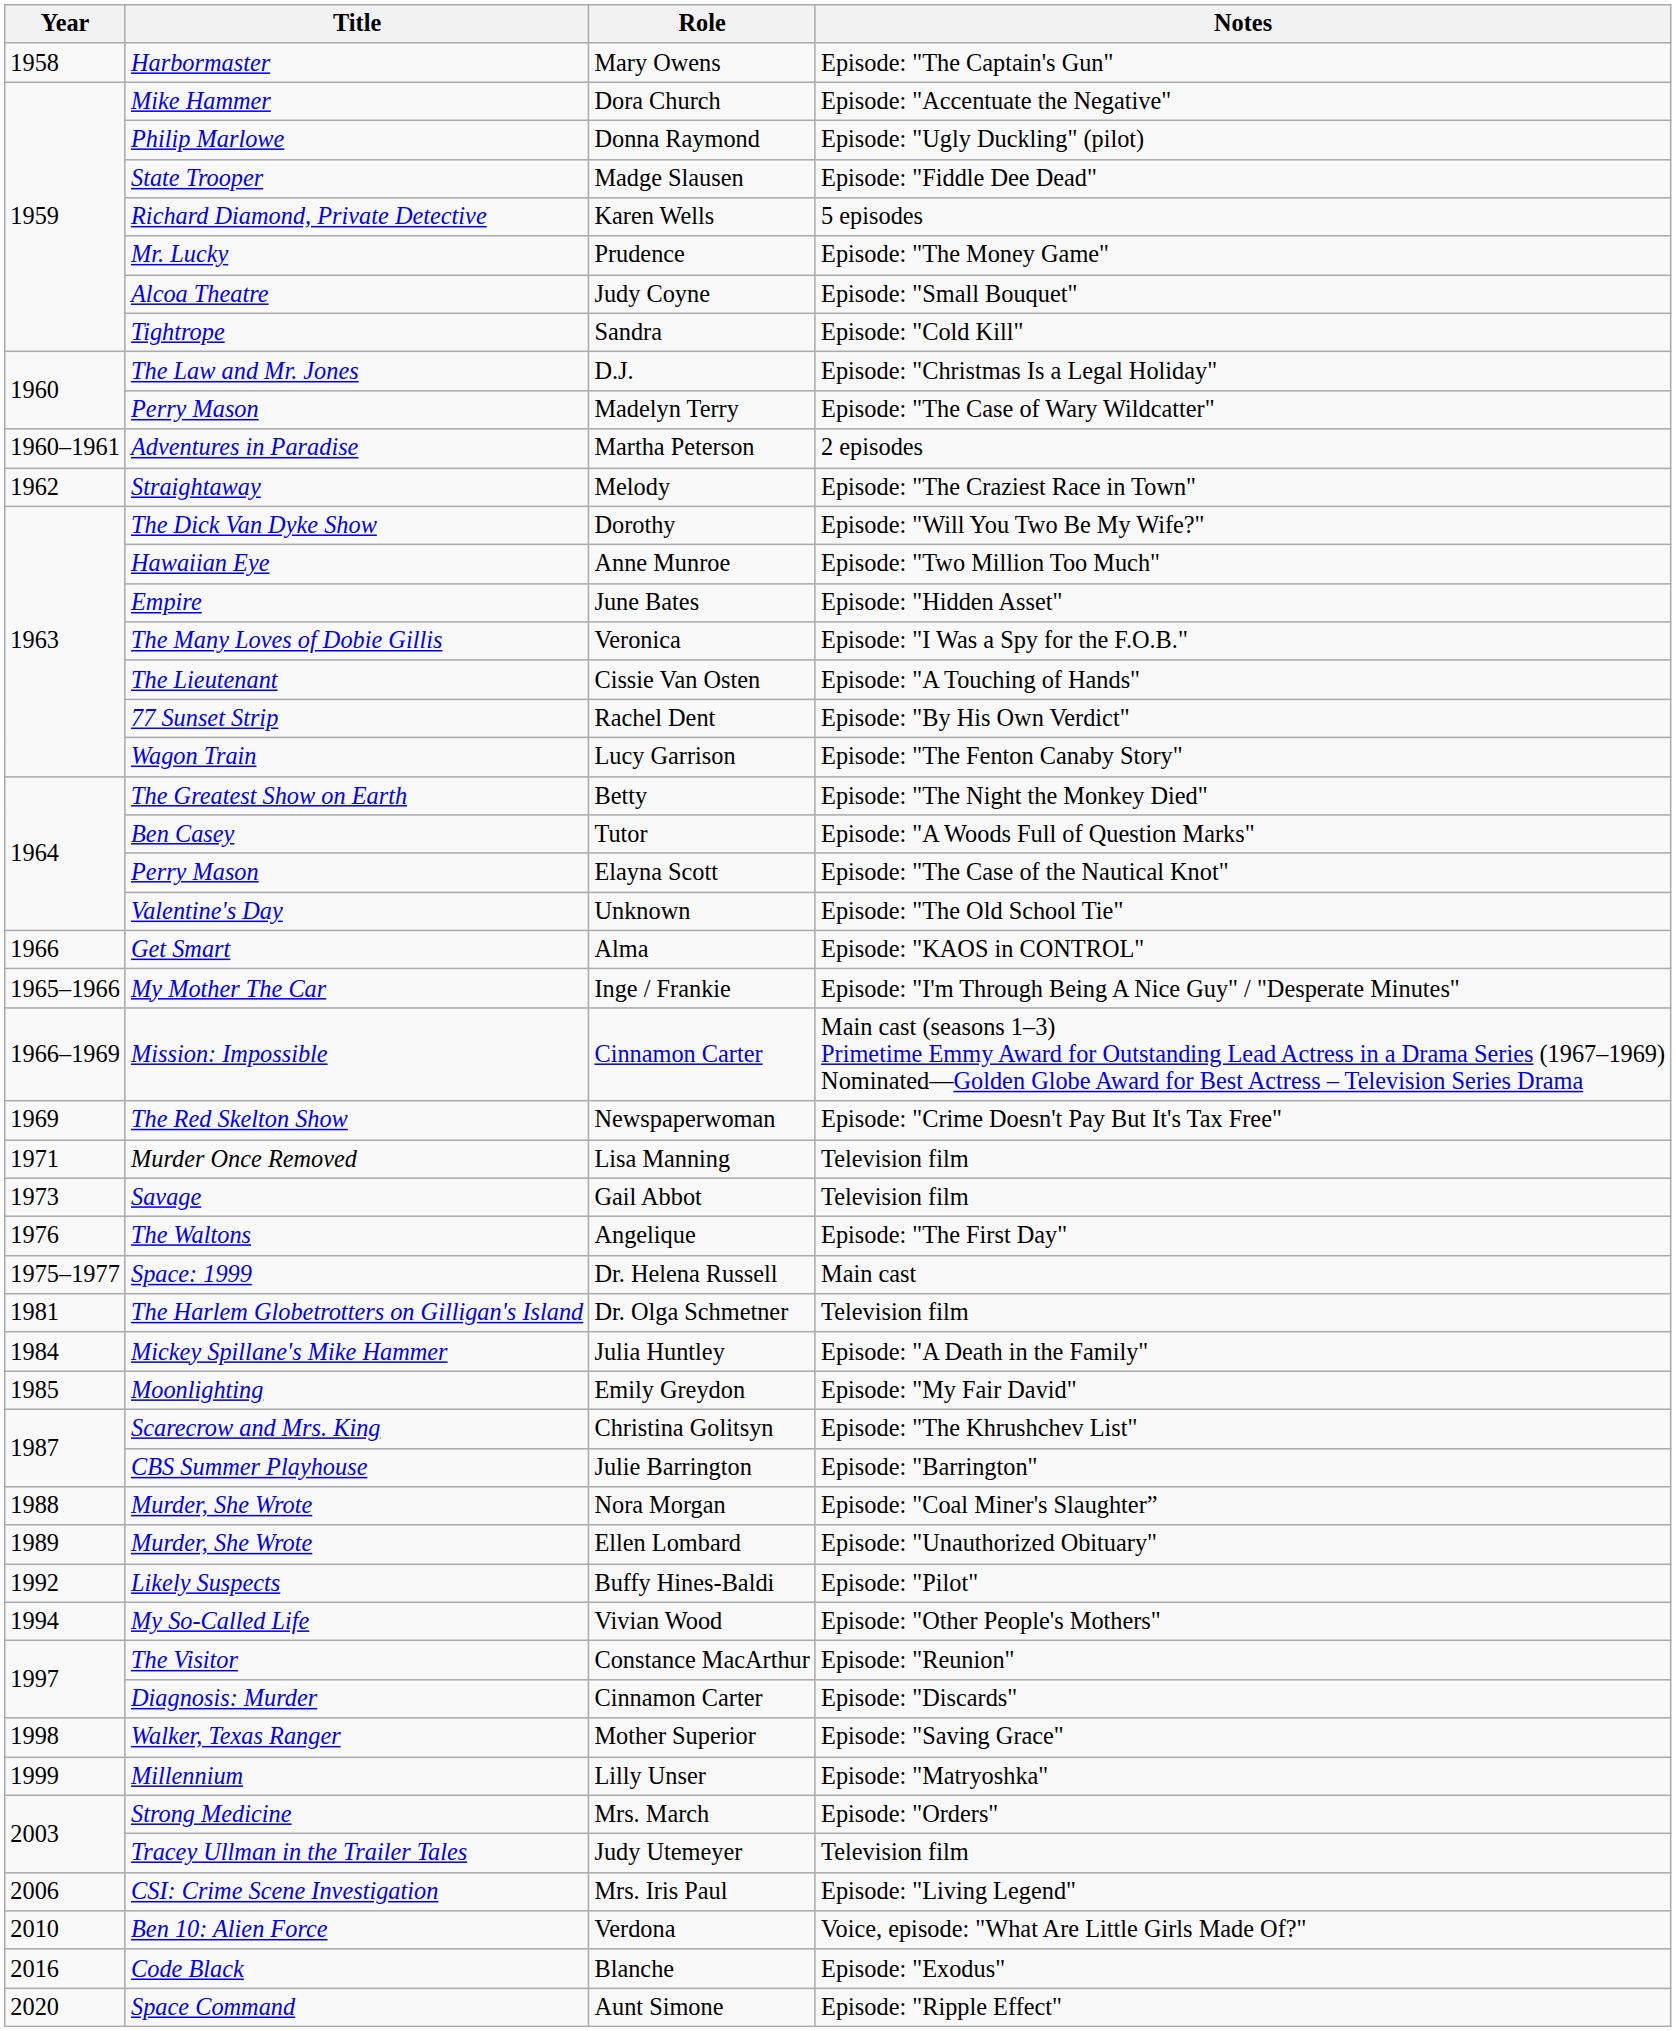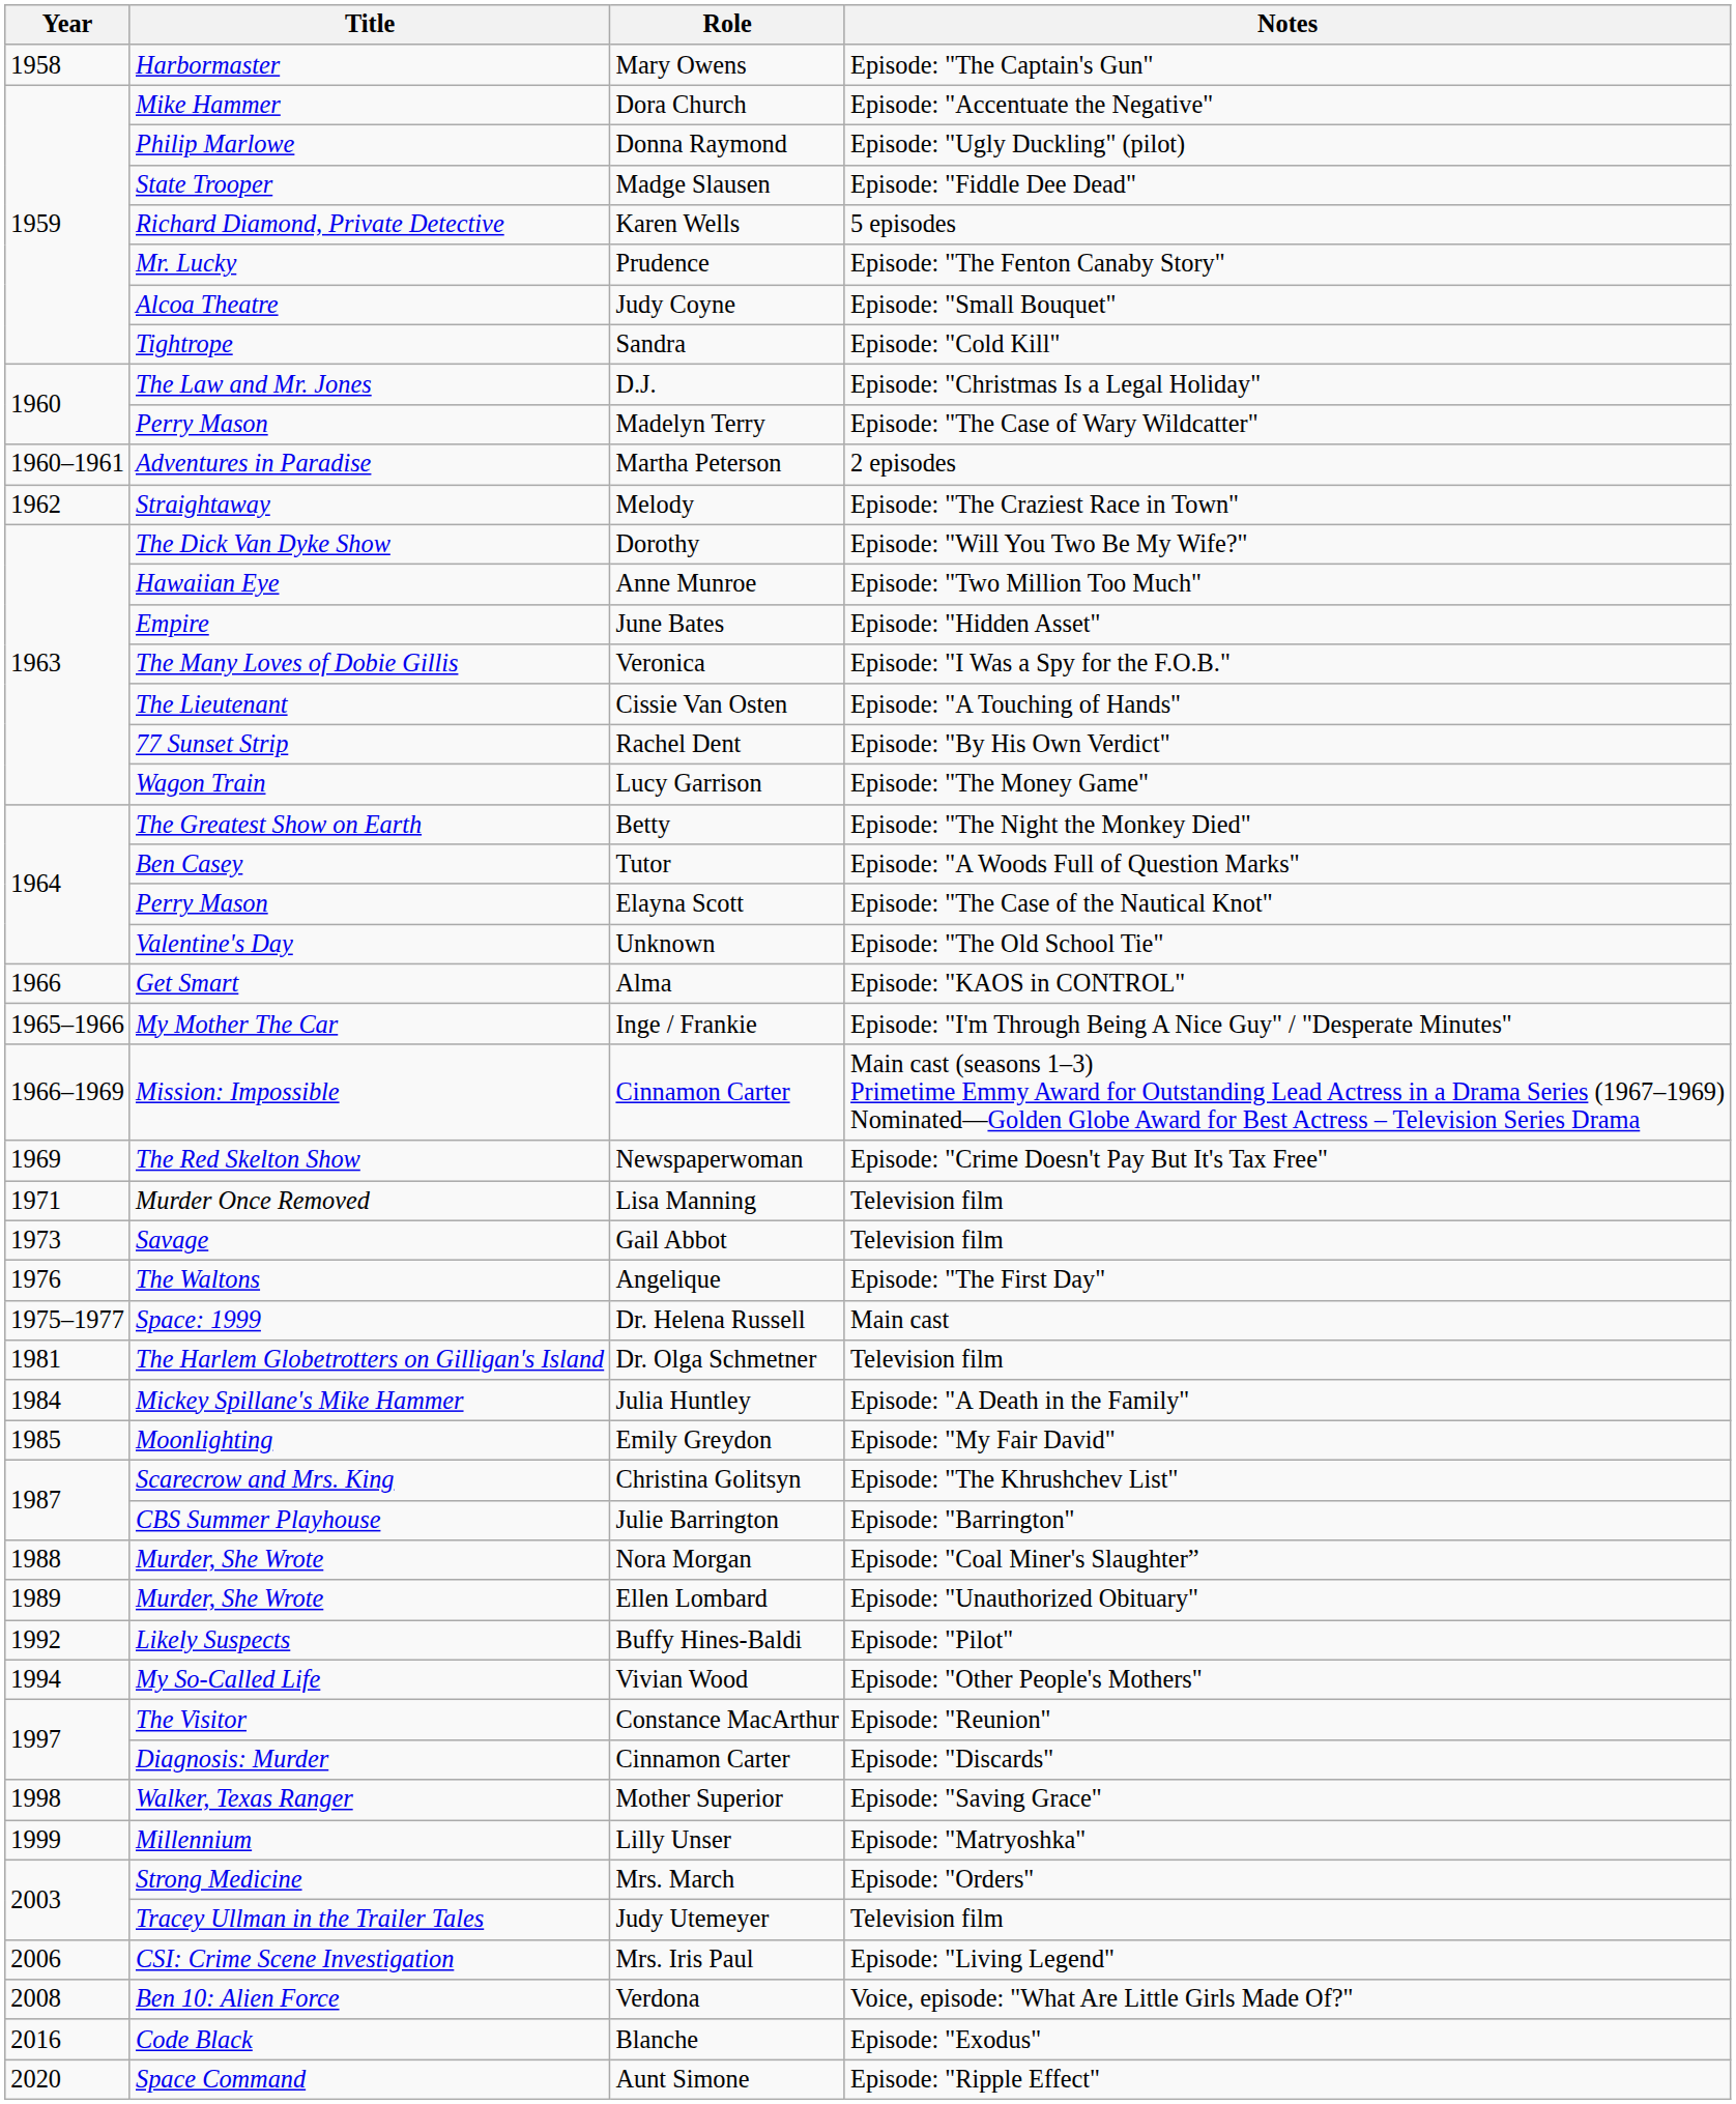 <table class="wikitable sortable">
 <tr>
 <th>Year</th>
 <th>Title</th>
 <th>Role</th>
 <th class="unsortable">Notes</th>
 </tr>
 <tr>
 <td>1958</td>
 <td><em><a href='#'>Harbormaster</a></em></td>
 <td>Mary Owens</td>
 <td>Episode: "The Captain's Gun"</td>
 </tr>
 <tr>
 <td rowspan="7">1959</td>
 <td><em><a href='#'>Mike Hammer</a></em></td>
 <td>Dora Church</td>
 <td>Episode: "Accentuate the Negative"</td>
 </tr>
 <tr>
 <td><em><a href='#'>Philip Marlowe</a></em></td>
 <td>Donna Raymond</td>
 <td>Episode: "Ugly Duckling" (pilot)</td>
 </tr>
 <tr>
 <td><em><a href='#'>State Trooper</a></em></td>
 <td>Madge Slausen</td>
 <td>Episode: "Fiddle Dee Dead"</td>
 </tr>
 <tr>
 <td><em><a href='#'>Richard Diamond, Private Detective</a></em></td>
 <td>Karen Wells</td>
 <td>5 episodes</td>
 </tr>
 <tr>
 <td><em><a href='#'>Mr. Lucky</a></em></td>
 <td>Prudence</td>
-<td>Episode: "The Money Game"</td>
+<td>Episode: "The Fenton Canaby Story"</td>
 </tr>
 <tr>
 <td><em><a href='#'>Alcoa Theatre</a></em></td>
 <td>Judy Coyne</td>
 <td>Episode: "Small Bouquet"</td>
 </tr>
 <tr>
 <td><em><a href='#'>Tightrope</a></em></td>
 <td>Sandra</td>
 <td>Episode: "Cold Kill"</td>
 </tr>
 <tr>
 <td rowspan="2">1960</td>
 <td><em><a href='#'>The Law and Mr. Jones</a></em></td>
 <td>D.J.</td>
 <td>Episode: "Christmas Is a Legal Holiday"</td>
 </tr>
 <tr>
 <td><em><a href='#'>Perry Mason</a></em></td>
 <td>Madelyn Terry</td>
 <td>Episode: "The Case of Wary Wildcatter"</td>
 </tr>
 <tr>
 <td>1960–1961</td>
 <td><em><a href='#'>Adventures in Paradise</a></em></td>
 <td>Martha Peterson</td>
 <td>2 episodes</td>
 </tr>
 <tr>
 <td>1962</td>
 <td><em><a href='#'>Straightaway</a></em></td>
 <td>Melody</td>
 <td>Episode: "The Craziest Race in Town"</td>
 </tr>
 <tr>
 <td rowspan="7">1963</td>
 <td><em><a href='#'>The Dick Van Dyke Show</a></em></td>
 <td>Dorothy</td>
 <td>Episode: "Will You Two Be My Wife?"</td>
 </tr>
 <tr>
 <td><em><a href='#'>Hawaiian Eye</a></em></td>
 <td>Anne Munroe</td>
 <td>Episode: "Two Million Too Much"</td>
 </tr>
 <tr>
 <td><em><a href='#'>Empire</a></em></td>
 <td>June Bates</td>
 <td>Episode: "Hidden Asset"</td>
 </tr>
 <tr>
 <td><em><a href='#'>The Many Loves of Dobie Gillis</a></em></td>
 <td>Veronica</td>
 <td>Episode: "I Was a Spy for the F.O.B."</td>
 </tr>
 <tr>
 <td><em><a href='#'>The Lieutenant</a></em></td>
 <td>Cissie Van Osten</td>
 <td>Episode: "A Touching of Hands"</td>
 </tr>
 <tr>
 <td><em><a href='#'>77 Sunset Strip</a></em></td>
 <td>Rachel Dent</td>
 <td>Episode: "By His Own Verdict"</td>
 </tr>
 <tr>
 <td><em><a href='#'>Wagon Train</a></em></td>
 <td>Lucy Garrison</td>
-<td>Episode: "The Fenton Canaby Story"</td>
+<td>Episode: "The Money Game"</td>
 </tr>
 <tr>
 <td rowspan="4">1964</td>
 <td><em><a href='#'>The Greatest Show on Earth</a></em></td>
 <td>Betty</td>
 <td>Episode: "The Night the Monkey Died"</td>
 </tr>
 <tr>
 <td><em><a href='#'>Ben Casey</a></em></td>
 <td>Tutor</td>
 <td>Episode: "A Woods Full of Question Marks"</td>
 </tr>
 <tr>
 <td><em><a href='#'>Perry Mason</a></em></td>
 <td>Elayna Scott</td>
 <td>Episode: "The Case of the Nautical Knot"</td>
 </tr>
 <tr>
 <td><em><a href='#'>Valentine's Day</a></em></td>
 <td>Unknown</td>
 <td>Episode: "The Old School Tie"</td>
 </tr>
 <tr>
 <td>1966</td>
 <td><em><a href='#'>Get Smart</a></em></td>
 <td>Alma</td>
 <td>Episode: "KAOS in CONTROL"</td>
 </tr>
 <tr>
 <td>1965–1966</td>
 <td><em><a href='#'>My Mother The Car</a></em></td>
 <td>Inge / Frankie</td>
 <td>Episode: "I'm Through Being A Nice Guy" / "Desperate Minutes"</td>
 </tr>
 <tr>
 <td>1966–1969</td>
 <td><em><a href='#'>Mission: Impossible</a></em></td>
 <td><a href='#'>Cinnamon Carter</a></td>
 <td>Main cast (seasons 1–3)<br><a href='#'>Primetime Emmy Award for Outstanding Lead Actress in a Drama Series</a> (1967–1969)<br>Nominated—<a href='#'>Golden Globe Award for Best Actress – Television Series Drama</a></td>
 </tr>
 <tr>
 <td>1969</td>
 <td><em><a href='#'>The Red Skelton Show</a></em></td>
 <td>Newspaperwoman</td>
 <td>Episode: "Crime Doesn't Pay But It's Tax Free"</td>
 </tr>
 <tr>
 <td>1971</td>
 <td><em>Murder Once Removed</em></td>
 <td>Lisa Manning</td>
 <td>Television film</td>
 </tr>
 <tr>
 <td>1973</td>
 <td><em><a href='#'>Savage</a></em></td>
 <td>Gail Abbot</td>
 <td>Television film</td>
 </tr>
 <tr>
 <td>1976</td>
 <td><em><a href='#'>The Waltons</a></em></td>
 <td>Angelique</td>
 <td>Episode: "The First Day"</td>
 </tr>
 <tr>
 <td>1975–1977</td>
 <td><em><a href='#'>Space: 1999</a></em></td>
 <td>Dr. Helena Russell</td>
 <td>Main cast</td>
 </tr>
 <tr>
 <td>1981</td>
 <td><em><a href='#'>The Harlem Globetrotters on Gilligan's Island</a></em></td>
 <td>Dr. Olga Schmetner</td>
 <td>Television film</td>
 </tr>
 <tr>
 <td>1984</td>
 <td><em><a href='#'>Mickey Spillane's Mike Hammer</a></em></td>
 <td>Julia Huntley</td>
 <td>Episode: "A Death in the Family"</td>
 </tr>
 <tr>
 <td>1985</td>
 <td><em><a href='#'>Moonlighting</a></em></td>
 <td>Emily Greydon</td>
 <td>Episode: "My Fair David"</td>
 </tr>
 <tr>
 <td rowspan="2">1987</td>
 <td><em><a href='#'>Scarecrow and Mrs. King</a></em></td>
 <td>Christina Golitsyn</td>
 <td>Episode: "The Khrushchev List"</td>
 </tr>
 <tr>
 <td><em><a href='#'>CBS Summer Playhouse</a></em></td>
 <td>Julie Barrington</td>
 <td>Episode: "Barrington"</td>
 </tr>
 <tr>
 <td>1988</td>
 <td><em><a href='#'>Murder, She Wrote</a></em></td>
 <td>Nora Morgan</td>
 <td>Episode: "Coal Miner's Slaughter”</td>
 </tr>
 <tr>
 <td>1989</td>
 <td><em><a href='#'>Murder, She Wrote</a></em></td>
 <td>Ellen Lombard</td>
 <td>Episode: "Unauthorized Obituary"</td>
 </tr>
 <tr>
 <td>1992</td>
 <td><em><a href='#'>Likely Suspects</a></em></td>
 <td>Buffy Hines-Baldi</td>
 <td>Episode: "Pilot"</td>
 </tr>
 <tr>
 <td>1994</td>
 <td><em><a href='#'>My So-Called Life</a></em></td>
 <td>Vivian Wood</td>
 <td>Episode: "Other People's Mothers"</td>
 </tr>
 <tr>
 <td rowspan="2">1997</td>
 <td><em><a href='#'>The Visitor</a></em></td>
 <td>Constance MacArthur</td>
 <td>Episode: "Reunion"</td>
 </tr>
 <tr>
 <td><em><a href='#'>Diagnosis: Murder</a></em></td>
 <td>Cinnamon Carter</td>
 <td>Episode: "Discards"</td>
 </tr>
 <tr>
 <td>1998</td>
 <td><em><a href='#'>Walker, Texas Ranger</a></em></td>
 <td>Mother Superior</td>
 <td>Episode: "Saving Grace"</td>
 </tr>
 <tr>
 <td>1999</td>
 <td><em><a href='#'>Millennium</a></em></td>
 <td>Lilly Unser</td>
 <td>Episode: "Matryoshka"</td>
 </tr>
 <tr>
 <td rowspan="2">2003</td>
 <td><em><a href='#'>Strong Medicine</a></em></td>
 <td>Mrs. March</td>
 <td>Episode: "Orders"</td>
 </tr>
 <tr>
 <td><em><a href='#'>Tracey Ullman in the Trailer Tales</a></em></td>
 <td>Judy Utemeyer</td>
 <td>Television film</td>
 </tr>
 <tr>
 <td>2006</td>
 <td><em><a href='#'>CSI: Crime Scene Investigation</a></em></td>
 <td>Mrs. Iris Paul</td>
 <td>Episode: "Living Legend"</td>
 </tr>
 <tr>
-<td>2010</td>
+<td>2008</td>
 <td><em><a href='#'>Ben 10: Alien Force</a></em></td>
 <td>Verdona</td>
 <td>Voice, episode: "What Are Little Girls Made Of?"</td>
 </tr>
 <tr>
 <td>2016</td>
 <td><em><a href='#'>Code Black</a></em></td>
 <td>Blanche</td>
 <td>Episode: "Exodus"</td>
 </tr>
 <tr>
 <td>2020</td>
 <td><em><a href='#'>Space Command</a></em></td>
 <td>Aunt Simone</td>
 <td>Episode: "Ripple Effect"</td>
 </tr>
 </table>
